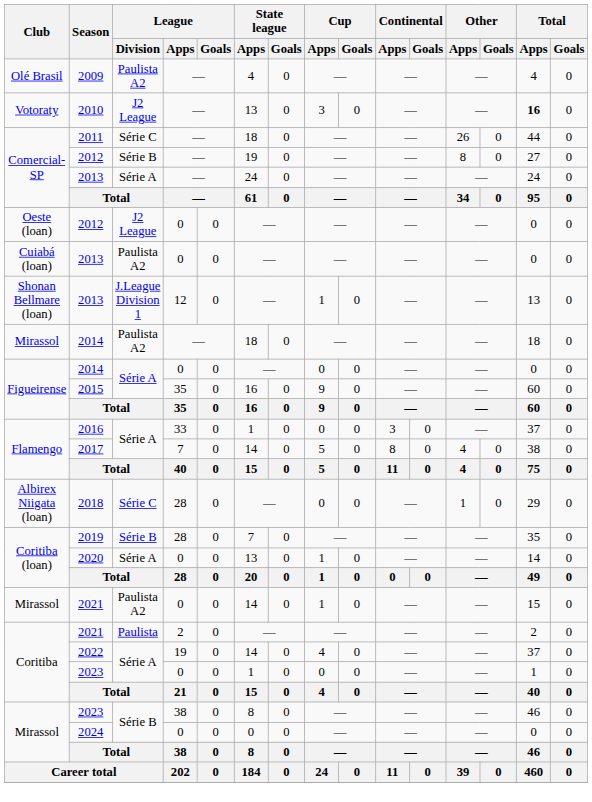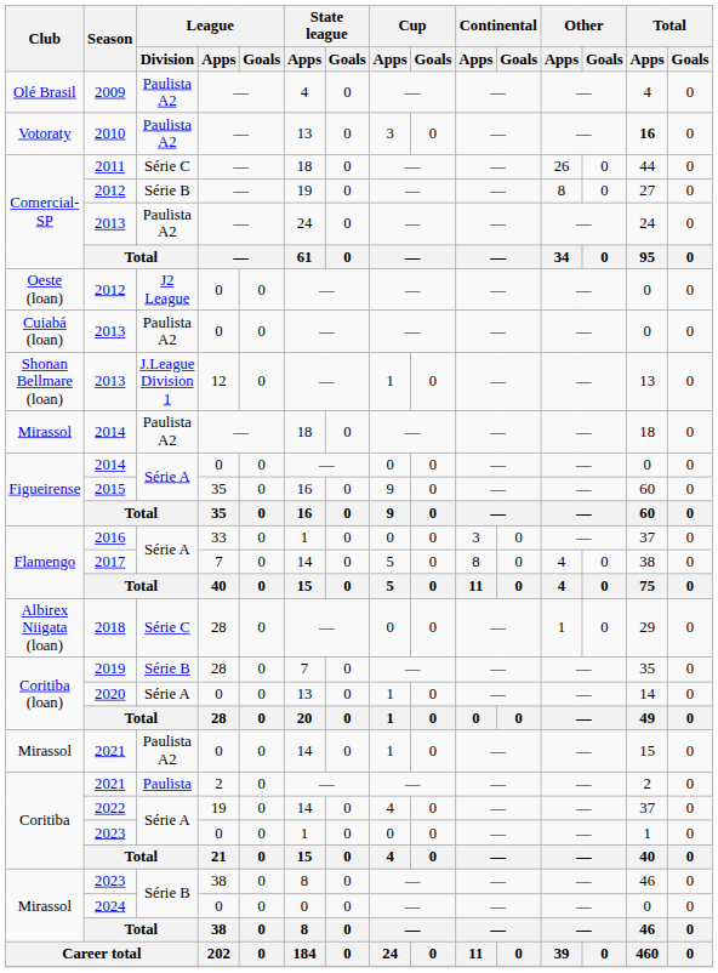 <table class="wikitable" style="text-align: center;">
 <tr>
 <th rowspan="2">Club</th>
 <th rowspan="2">Season</th>
 <th colspan="3">League</th>
 <th colspan="2">State league</th>
 <th colspan="2">Cup</th>
 <th colspan="2">Continental</th>
 <th colspan="2">Other</th>
 <th colspan="2">Total</th>
 </tr>
 <tr>
 <th>Division</th>
 <th>Apps</th>
 <th>Goals</th>
 <th>Apps</th>
 <th>Goals</th>
 <th>Apps</th>
 <th>Goals</th>
 <th>Apps</th>
 <th>Goals</th>
 <th>Apps</th>
 <th>Goals</th>
 <th>Apps</th>
 <th>Goals</th>
 </tr>
 <tr>
 <td valign="center"><a href='#'>Olé Brasil</a></td>
 <td><a href='#'>2009</a></td>
 <td><a href='#'>Paulista A2</a></td>
 <td colspan=2>—</td>
 <td>4</td>
 <td>0</td>
 <td colspan=2>—</td>
 <td colspan=2>—</td>
 <td colspan=2>—</td>
 <td>4</td>
 <td>0</td>
 </tr>
 <tr>
 <td valign="center"><a href='#'>Votoraty</a></td>
 <td><a href='#'>2010</a></td>
-<td><a href='#'>J2 League</a></td>
+<td><a href='#'>Paulista A2</a></td>
 <td colspan=2>—</td>
 <td>13</td>
 <td>0</td>
 <td>3</td>
 <td>0</td>
 <td colspan=2>—</td>
 <td colspan=2>—</td>
 <td><strong>16</strong></td>
 <td>0</td>
 </tr>
 <tr>
 <td rowspan="4"><a href='#'>Comercial-SP</a></td>
 <td><a href='#'>2011</a></td>
 <td>Série C</td>
 <td colspan=2>—</td>
 <td>18</td>
 <td>0</td>
 <td colspan=2>—</td>
 <td colspan=2>—</td>
 <td>26</td>
 <td>0</td>
 <td>44</td>
 <td>0</td>
 </tr>
 <tr>
 <td><a href='#'>2012</a></td>
 <td>Série B</td>
 <td colspan=2>—</td>
 <td>19</td>
 <td>0</td>
 <td colspan=2>—</td>
 <td colspan=2>—</td>
 <td>8</td>
 <td>0</td>
 <td>27</td>
 <td>0</td>
 </tr>
 <tr>
 <td><a href='#'>2013</a></td>
-<td>Série A</td>
+<td>Paulista A2</td>
 <td colspan=2>—</td>
 <td>24</td>
 <td>0</td>
 <td colspan=2>—</td>
 <td colspan=2>—</td>
 <td colspan=2>—</td>
 <td>24</td>
 <td>0</td>
 </tr>
 <tr>
 <th colspan="2">Total</th>
 <th colspan=2>—</th>
 <th>61</th>
 <th>0</th>
 <th colspan=2>—</th>
 <th colspan=2>—</th>
 <th>34</th>
 <th>0</th>
 <th>95</th>
 <th>0</th>
 </tr>
 <tr>
 <td valign="center"><a href='#'>Oeste</a> (loan)</td>
 <td><a href='#'>2012</a></td>
 <td><a href='#'>J2 League</a></td>
 <td>0</td>
 <td>0</td>
 <td colspan=2>—</td>
 <td colspan=2>—</td>
 <td colspan=2>—</td>
 <td colspan=2>—</td>
 <td>0</td>
 <td>0</td>
 </tr>
 <tr>
 <td valign="center"><a href='#'>Cuiabá</a> (loan)</td>
 <td><a href='#'>2013</a></td>
 <td>Paulista A2</td>
 <td>0</td>
 <td>0</td>
 <td colspan=2>—</td>
 <td colspan=2>—</td>
 <td colspan=2>—</td>
 <td colspan=2>—</td>
 <td>0</td>
 <td>0</td>
 </tr>
 <tr>
 <td valign="center"><a href='#'>Shonan Bellmare</a> (loan)</td>
 <td><a href='#'>2013</a></td>
 <td><a href='#'>J.League Division 1</a></td>
 <td>12</td>
 <td>0</td>
 <td colspan=2>—</td>
 <td>1</td>
 <td>0</td>
 <td colspan=2>—</td>
 <td colspan=2>—</td>
 <td>13</td>
 <td>0</td>
 </tr>
 <tr>
 <td valign="center"><a href='#'>Mirassol</a></td>
 <td><a href='#'>2014</a></td>
 <td>Paulista A2</td>
 <td colspan=2>—</td>
 <td>18</td>
 <td>0</td>
 <td colspan=2>—</td>
 <td colspan=2>—</td>
 <td colspan=2>—</td>
 <td>18</td>
 <td>0</td>
 </tr>
 <tr>
 <td rowspan="3"><a href='#'>Figueirense</a></td>
 <td><a href='#'>2014</a></td>
 <td rowspan="2"><a href='#'>Série A</a></td>
 <td>0</td>
 <td>0</td>
 <td colspan=2>—</td>
 <td>0</td>
 <td>0</td>
 <td colspan=2>—</td>
 <td colspan=2>—</td>
 <td>0</td>
 <td>0</td>
 </tr>
 <tr>
 <td><a href='#'>2015</a></td>
 <td>35</td>
 <td>0</td>
 <td>16</td>
 <td>0</td>
 <td>9</td>
 <td>0</td>
 <td colspan=2>—</td>
 <td colspan=2>—</td>
 <td>60</td>
 <td>0</td>
 </tr>
 <tr>
 <th colspan=2>Total</th>
 <th>35</th>
 <th>0</th>
 <th>16</th>
 <th>0</th>
 <th>9</th>
 <th>0</th>
 <th colspan=2>—</th>
 <th colspan=2>—</th>
 <th>60</th>
 <th>0</th>
 </tr>
 <tr>
 <td rowspan="3"><a href='#'>Flamengo</a></td>
 <td><a href='#'>2016</a></td>
 <td rowspan="2">Série A</td>
 <td>33</td>
 <td>0</td>
 <td>1</td>
 <td>0</td>
 <td>0</td>
 <td>0</td>
 <td>3</td>
 <td>0</td>
 <td colspan=2>—</td>
 <td>37</td>
 <td>0</td>
 </tr>
 <tr>
 <td><a href='#'>2017</a></td>
 <td>7</td>
 <td>0</td>
 <td>14</td>
 <td>0</td>
 <td>5</td>
 <td>0</td>
 <td>8</td>
 <td>0</td>
 <td>4</td>
 <td>0</td>
 <td>38</td>
 <td>0</td>
 </tr>
 <tr>
 <th colspan="2">Total</th>
 <th>40</th>
 <th>0</th>
 <th>15</th>
 <th>0</th>
 <th>5</th>
 <th>0</th>
 <th>11</th>
 <th>0</th>
 <th>4</th>
 <th>0</th>
 <th>75</th>
 <th>0</th>
 </tr>
 <tr>
 <td><a href='#'>Albirex Niigata</a> (loan)</td>
 <td><a href='#'>2018</a></td>
 <td><a href='#'>Série C</a></td>
 <td>28</td>
 <td>0</td>
 <td colspan=2>—</td>
 <td>0</td>
 <td>0</td>
 <td colspan=2>—</td>
 <td>1</td>
 <td>0</td>
 <td>29</td>
 <td>0</td>
 </tr>
 <tr>
 <td rowspan="3"><a href='#'>Coritiba</a> (loan)</td>
 <td><a href='#'>2019</a></td>
 <td><a href='#'>Série B</a></td>
 <td>28</td>
 <td>0</td>
 <td>7</td>
 <td>0</td>
 <td colspan=2>—</td>
 <td colspan=2>—</td>
 <td colspan=2>—</td>
 <td>35</td>
 <td>0</td>
 </tr>
 <tr>
 <td><a href='#'>2020</a></td>
 <td>Série A</td>
 <td>0</td>
 <td>0</td>
 <td>13</td>
 <td>0</td>
 <td>1</td>
 <td>0</td>
 <td colspan=2>—</td>
 <td colspan=2>—</td>
 <td>14</td>
 <td>0</td>
 </tr>
 <tr>
 <th colspan="2">Total</th>
 <th>28</th>
 <th>0</th>
 <th>20</th>
 <th>0</th>
 <th>1</th>
 <th>0</th>
 <th>0</th>
 <th>0</th>
 <th colspan=2>—</th>
 <th>49</th>
 <th>0</th>
 </tr>
 <tr>
 <td>Mirassol</td>
 <td><a href='#'>2021</a></td>
 <td>Paulista A2</td>
 <td>0</td>
 <td>0</td>
 <td>14</td>
 <td>0</td>
 <td>1</td>
 <td>0</td>
 <td colspan=2>—</td>
 <td colspan=2>—</td>
 <td>15</td>
 <td>0</td>
 </tr>
 <tr>
 <td rowspan="4">Coritiba</td>
 <td><a href='#'>2021</a></td>
 <td><a href='#'>Paulista</a></td>
 <td>2</td>
 <td>0</td>
 <td colspan=2>—</td>
 <td colspan=2>—</td>
 <td colspan=2>—</td>
 <td colspan=2>—</td>
 <td>2</td>
 <td>0</td>
 </tr>
 <tr>
 <td><a href='#'>2022</a></td>
 <td rowspan="2">Série A</td>
 <td>19</td>
 <td>0</td>
 <td>14</td>
 <td>0</td>
 <td>4</td>
 <td>0</td>
 <td colspan=2>—</td>
 <td colspan=2>—</td>
 <td>37</td>
 <td>0</td>
 </tr>
 <tr>
 <td><a href='#'>2023</a></td>
 <td>0</td>
 <td>0</td>
 <td>1</td>
 <td>0</td>
 <td>0</td>
 <td>0</td>
 <td colspan=2>—</td>
 <td colspan=2>—</td>
 <td>1</td>
 <td>0</td>
 </tr>
 <tr>
 <th colspan="2">Total</th>
 <th>21</th>
 <th>0</th>
 <th>15</th>
 <th>0</th>
 <th>4</th>
 <th>0</th>
 <th colspan=2>—</th>
 <th colspan=2>—</th>
 <th>40</th>
 <th>0</th>
 </tr>
 <tr>
 <td rowspan="3">Mirassol</td>
 <td><a href='#'>2023</a></td>
 <td rowspan="2">Série B</td>
 <td>38</td>
 <td>0</td>
 <td>8</td>
 <td>0</td>
 <td colspan=2>—</td>
 <td colspan=2>—</td>
 <td colspan=2>—</td>
 <td>46</td>
 <td>0</td>
 </tr>
 <tr>
 <td><a href='#'>2024</a></td>
 <td>0</td>
 <td>0</td>
 <td>0</td>
 <td>0</td>
 <td colspan=2>—</td>
 <td colspan=2>—</td>
 <td colspan=2>—</td>
 <td>0</td>
 <td>0</td>
 </tr>
 <tr>
 <th colspan="2">Total</th>
 <th>38</th>
 <th>0</th>
 <th>8</th>
 <th>0</th>
 <th colspan=2>—</th>
 <th colspan=2>—</th>
 <th colspan=2>—</th>
 <th>46</th>
 <th>0</th>
 </tr>
 <tr>
 <th colspan="3">Career total</th>
 <th>202</th>
 <th>0</th>
 <th>184</th>
 <th>0</th>
 <th>24</th>
 <th>0</th>
 <th>11</th>
 <th>0</th>
 <th>39</th>
 <th>0</th>
 <th>460</th>
 <th>0</th>
 </tr>
 <tr>
 </tr>
 </table>
